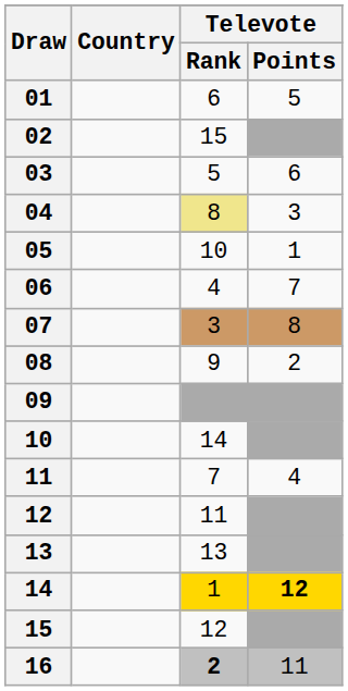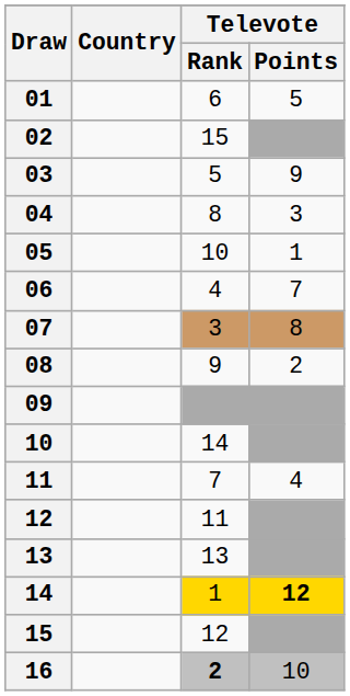 <table class="sortable wikitable collapsible plainrowheaders" style="text-align:center;">
 <tr>
 </tr>
 <tr>
 <th scope="col" rowspan="2">Draw</th>
 <th scope="col" rowspan="2">Country</th>
 <th scope="col" colspan="2">Televote</th>
 </tr>
 <tr>
 <th scope="col">Rank</th>
 <th scope="col" class="unsortable">Points</th>
 </tr>
 <tr>
 <th scope="row" style="text-align:center;">01</th>
 <td style="text-align:left;"></td>
 <td>6</td>
 <td>5</td>
 </tr>
 <tr>
 <th scope="row" style="text-align:center;">02</th>
 <td style="text-align:left;"></td>
 <td>15</td>
 <td style="background:#AAAAAA;"></td>
 </tr>
 <tr>
 <th scope="row" style="text-align:center;">03</th>
 <td style="text-align:left;"></td>
 <td>5</td>
-<td>6</td>
+<td>9</td>
 </tr>
 <tr>
 <th scope="row" style="text-align:center;">04</th>
 <td style="text-align:left;"></td>
-<td style="background: khaki;">8</td>
+<td>8</td>
 <td>3</td>
 </tr>
 <tr>
 <th scope="row" style="text-align:center;">05</th>
 <td style="text-align:left;"></td>
 <td>10</td>
 <td>1</td>
 </tr>
 <tr>
 <th scope="row" style="text-align:center;">06</th>
 <td style="text-align:left;"></td>
 <td>4</td>
 <td>7</td>
 </tr>
 <tr>
 <th scope="row" style="text-align:center;">07</th>
 <td style="text-align:left;"></td>
 <td style="background:#CC9966;">3</td>
 <td style="background:#CC9966;">8</td>
 </tr>
 <tr>
 <th scope="row" style="text-align:center;">08</th>
 <td style="text-align:left;"></td>
 <td>9</td>
 <td>2</td>
 </tr>
 <tr class=sortbottom>
 <th scope="row" style="text-align:center;">09</th>
 <td style="text-align:left;"></td>
 <td style="background:#AAAAAA;"></td>
 <td style="background:#AAAAAA;"></td>
 </tr>
 <tr>
 <th scope="row" style="text-align:center;">10</th>
 <td style="text-align:left;"></td>
 <td>14</td>
 <td style="background:#AAAAAA;"></td>
 </tr>
 <tr>
 <th scope="row" style="text-align:center;">11</th>
 <td style="text-align:left;"></td>
 <td>7</td>
 <td>4</td>
 </tr>
 <tr>
 <th scope="row" style="text-align:center;">12</th>
 <td style="text-align:left;"></td>
 <td>11</td>
 <td style="background:#AAAAAA;"></td>
 </tr>
 <tr>
 <th scope="row" style="text-align:center;">13</th>
 <td style="text-align:left;"></td>
 <td>13</td>
 <td style="background:#AAAAAA;"></td>
 </tr>
 <tr>
 <th scope="row" style="text-align:center;">14</th>
 <td style="text-align:left;"></td>
 <td style="background:gold;">1</td>
 <td style="background:gold;"><strong>12</strong></td>
 </tr>
 <tr>
 <th scope="row" style="text-align:center;">15</th>
 <td style="text-align:left;"></td>
 <td>12</td>
 <td style="background:#AAAAAA;"></td>
 </tr>
 <tr>
 <th scope="row" style="text-align:center;">16</th>
 <td style="text-align:left;"></td>
 <td style="background:silver;"><strong>2</strong></td>
-<td style="background:silver;">11</td>
+<td style="background:silver;">10</td>
 </tr>
 </table>
